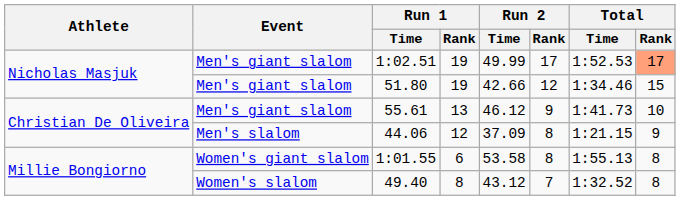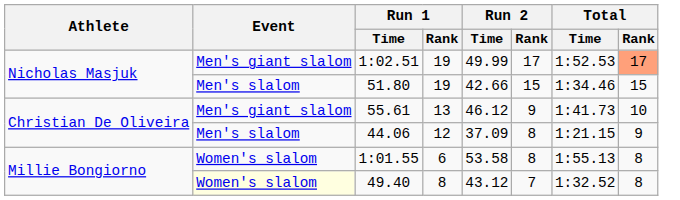 <table class="wikitable" style="font-size:90%">
 <tr>
 <th rowspan=2>Athlete</th>
 <th rowspan=2>Event</th>
 <th colspan=2>Run 1</th>
 <th colspan=2>Run 2</th>
 <th colspan=2>Total</th>
 </tr>
 <tr style="font-size:95%">
 <th>Time</th>
 <th>Rank</th>
 <th>Time</th>
 <th>Rank</th>
 <th>Time</th>
 <th>Rank</th>
 </tr>
 <tr align=center>
 <td align=left rowspan=2><a href='#'>Nicholas Masjuk</a></td>
 <td align=left><a href='#'>Men's giant slalom</a></td>
 <td>1:02.51</td>
 <td>19</td>
 <td>49.99</td>
 <td>17</td>
 <td>1:52.53</td>
 <td style="background: lightsalmon;">17</td>
 </tr>
 <tr align=center>
-<td align=left><a href='#'>Men's giant slalom</a></td>
+<td align=left><a href='#'>Men's slalom</a></td>
 <td>51.80</td>
 <td>19</td>
 <td>42.66</td>
-<td>12</td>
+<td>15</td>
 <td>1:34.46</td>
 <td>15</td>
 </tr>
 <tr align=center>
 <td align=left rowspan=2><a href='#'>Christian De Oliveira</a></td>
 <td align=left><a href='#'>Men's giant slalom</a></td>
 <td>55.61</td>
 <td>13</td>
 <td>46.12</td>
 <td>9</td>
 <td>1:41.73</td>
 <td>10</td>
 </tr>
 <tr align=center>
 <td align=left><a href='#'>Men's slalom</a></td>
 <td>44.06</td>
 <td>12</td>
 <td>37.09</td>
 <td>8</td>
 <td>1:21.15</td>
 <td>9</td>
 </tr>
 <tr align=center>
 <td align=left rowspan=2><a href='#'>Millie Bongiorno</a></td>
-<td align=left><a href='#'>Women's giant slalom</a></td>
+<td align=left><a href='#'>Women's slalom</a></td>
 <td>1:01.55</td>
 <td>6</td>
 <td>53.58</td>
 <td>8</td>
 <td>1:55.13</td>
 <td>8</td>
 </tr>
 <tr align=center>
-<td align=left><a href='#'>Women's slalom</a></td>
+<td align=left style="background: lightyellow;"><a href='#'>Women's slalom</a></td>
 <td>49.40</td>
 <td>8</td>
 <td>43.12</td>
 <td>7</td>
 <td>1:32.52</td>
 <td>8</td>
 </tr>
 </table>
